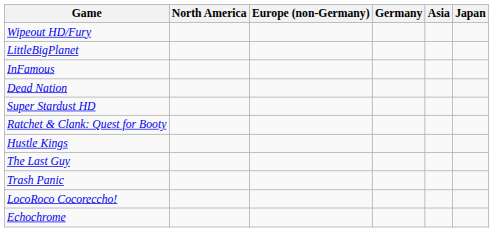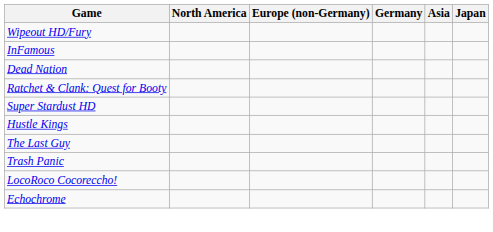 <table class="wikitable">
 <tr>
 <th>Game</th>
 <th>North America</th>
 <th>Europe (non-Germany)</th>
 <th>Germany</th>
 <th>Asia</th>
 <th>Japan</th>
 </tr>
 <tr>
 <td><em><a href='#'>Wipeout HD/Fury</a></em></td>
-<td></td>
-<td></td>
-<td></td>
-<td></td>
-<td></td>
-</tr>
-<tr>
-<td><em><a href='#'>LittleBigPlanet</a></em></td>
 <td></td>
 <td></td>
 <td></td>
 <td></td>
 <td></td>
 </tr>
 <tr>
 <td><em><a href='#'>InFamous</a></em></td>
 <td></td>
 <td></td>
 <td></td>
 <td></td>
 <td></td>
 </tr>
 <tr>
 <td><em><a href='#'>Dead Nation</a></em></td>
 <td></td>
 <td></td>
 <td></td>
 <td></td>
 <td></td>
 </tr>
 <tr>
-<td><em><a href='#'>Super Stardust HD</a></em></td>
+<td><em><a href='#'>Ratchet & Clank: Quest for Booty</a></em></td>
 <td></td>
 <td></td>
 <td></td>
 <td></td>
 <td></td>
 </tr>
 <tr>
-<td><em><a href='#'>Ratchet & Clank: Quest for Booty</a></em></td>
+<td><em><a href='#'>Super Stardust HD</a></em></td>
 <td></td>
 <td></td>
 <td></td>
 <td></td>
 <td></td>
 </tr>
 <tr>
 <td><em><a href='#'>Hustle Kings</a></em></td>
 <td></td>
 <td></td>
 <td></td>
 <td></td>
 <td></td>
 </tr>
 <tr>
 <td><em><a href='#'>The Last Guy</a></em></td>
 <td></td>
 <td></td>
 <td></td>
 <td></td>
 <td></td>
 </tr>
 <tr>
 <td><em><a href='#'>Trash Panic</a></em></td>
 <td></td>
 <td></td>
 <td></td>
 <td></td>
 <td></td>
 </tr>
 <tr>
 <td><em><a href='#'>LocoRoco Cocoreccho!</a></em></td>
 <td></td>
 <td></td>
 <td></td>
 <td></td>
 <td></td>
 </tr>
 <tr>
 <td><em><a href='#'>Echochrome</a></em></td>
 <td></td>
 <td></td>
 <td></td>
 <td></td>
 <td></td>
 </tr>
 </table>
